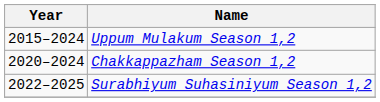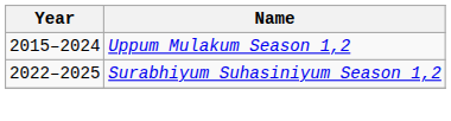 <table class="wikitable">
 <tr>
 <th>Year</th>
 <th>Name</th>
 </tr>
 <tr>
 <td>2015–2024</td>
 <td><em><a href='#'>Uppum Mulakum Season 1,2</a></em></td>
 </tr>
 <tr>
-<td>2020–2024</td>
-<td><em><a href='#'>Chakkappazham Season 1,2</a></em></td>
-</tr>
-<tr>
 <td>2022–2025</td>
 <td><em><a href='#'>Surabhiyum Suhasiniyum Season 1,2</a></em></td>
 </tr>
 <tr>
 </tr>
 </table>
